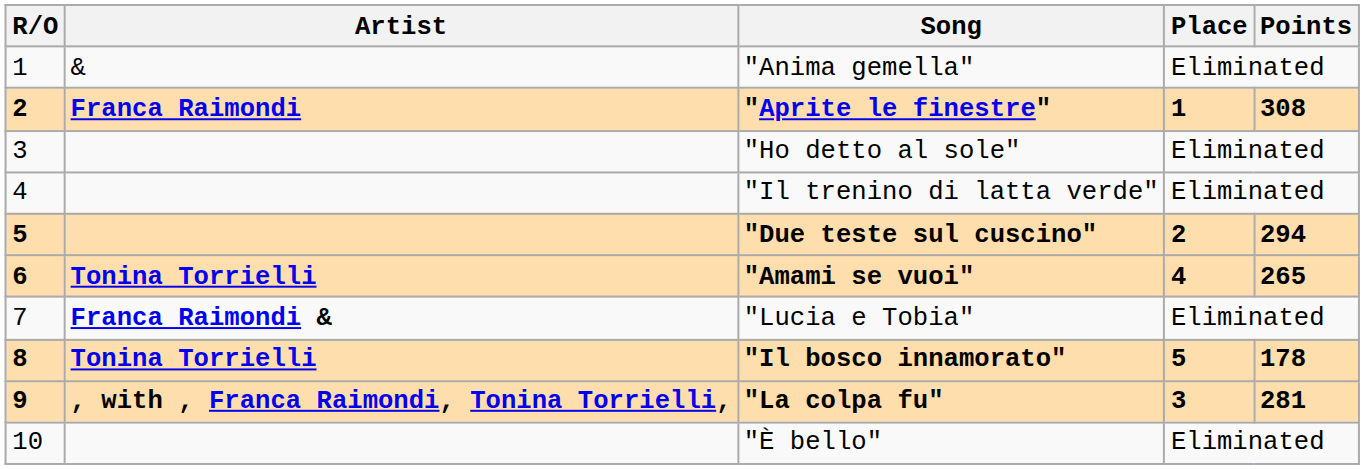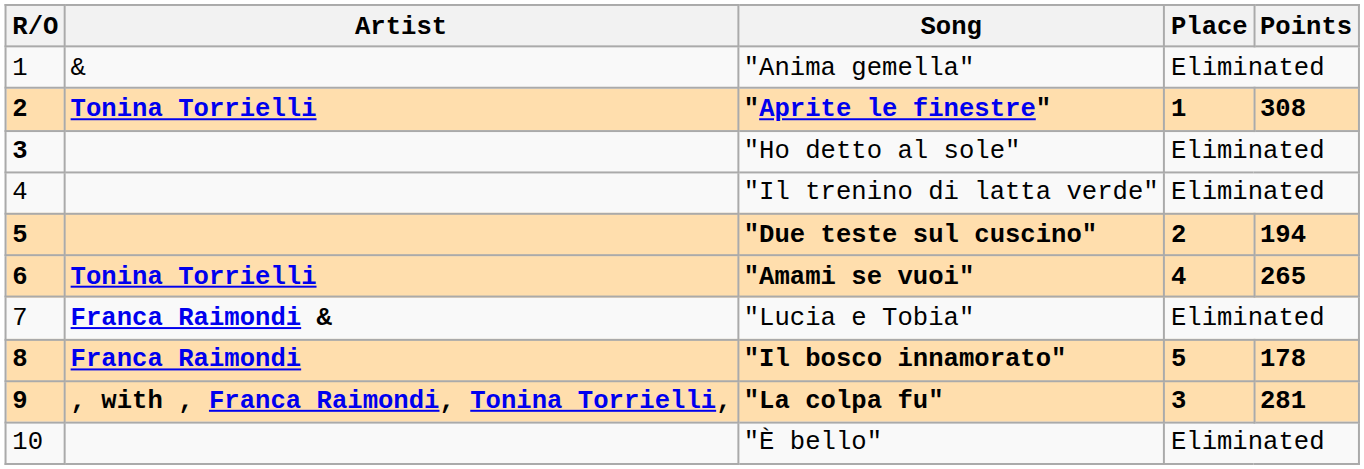 <table class="sortable wikitable" style="margin: 1em auto 1em auto; text-align:left">
 <tr>
 <th>R/O</th>
 <th>Artist</th>
 <th>Song</th>
 <th>Place</th>
 <th>Points</th>
 </tr>
 <tr>
 <td>1</td>
 <td> & </td>
 <td>"Anima gemella"</td>
 <td colspan=2>Eliminated</td>
 </tr>
 <tr style="font-weight: bold; background: navajowhite;">
 <td>2</td>
-<td><a href='#'>Franca Raimondi</a></td>
+<td><a href='#'>Tonina Torrielli</a></td>
 <td>"<a href='#'>Aprite le finestre</a>"</td>
 <td>1</td>
 <td>308</td>
 </tr>
 <tr>
-<td>3</td>
+<td><strong>3</strong></td>
 <td></td>
 <td>"Ho detto al sole"</td>
 <td colspan=2>Eliminated</td>
 </tr>
 <tr>
 <td>4</td>
 <td></td>
 <td>"Il trenino di latta verde"</td>
 <td colspan=2>Eliminated</td>
 </tr>
 <tr style="font-weight: bold; background: navajowhite;">
 <td>5</td>
 <td></td>
 <td>"Due teste sul cuscino"</td>
 <td>2</td>
-<td>294</td>
+<td>194</td>
 </tr>
 <tr style="font-weight: bold; background: navajowhite;">
 <td>6</td>
 <td><a href='#'>Tonina Torrielli</a></td>
 <td>"Amami se vuoi"</td>
 <td>4</td>
 <td>265</td>
 </tr>
 <tr>
 <td>7</td>
 <td><strong><a href='#'>Franca Raimondi</a> & </strong></td>
 <td>"Lucia e Tobia"</td>
 <td colspan=2>Eliminated</td>
 </tr>
 <tr style="font-weight: bold; background: navajowhite;">
 <td>8</td>
-<td><a href='#'>Tonina Torrielli</a></td>
+<td><a href='#'>Franca Raimondi</a></td>
 <td>"Il bosco innamorato"</td>
 <td>5</td>
 <td>178</td>
 </tr>
 <tr style="font-weight: bold; background: navajowhite;">
 <td>9</td>
 <td>, with , <a href='#'>Franca Raimondi</a>, <a href='#'>Tonina Torrielli</a>, </td>
 <td>"La colpa fu"</td>
 <td>3</td>
 <td>281</td>
 </tr>
 <tr>
 <td>10</td>
 <td></td>
 <td>"È bello"</td>
 <td colspan=2>Eliminated</td>
 </tr>
 </table>
